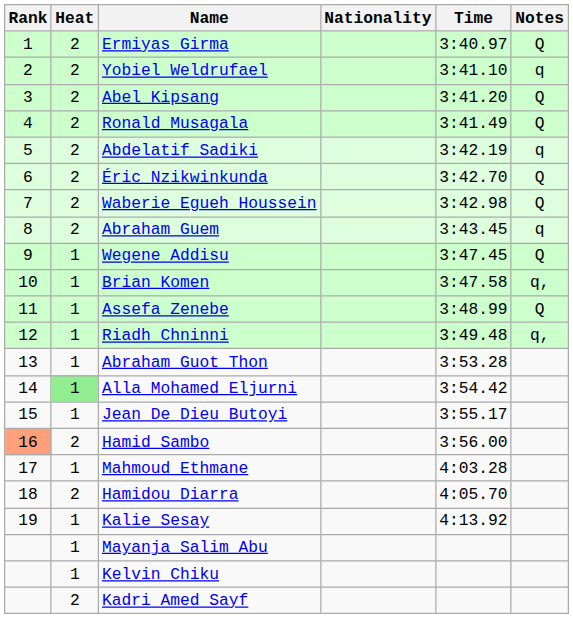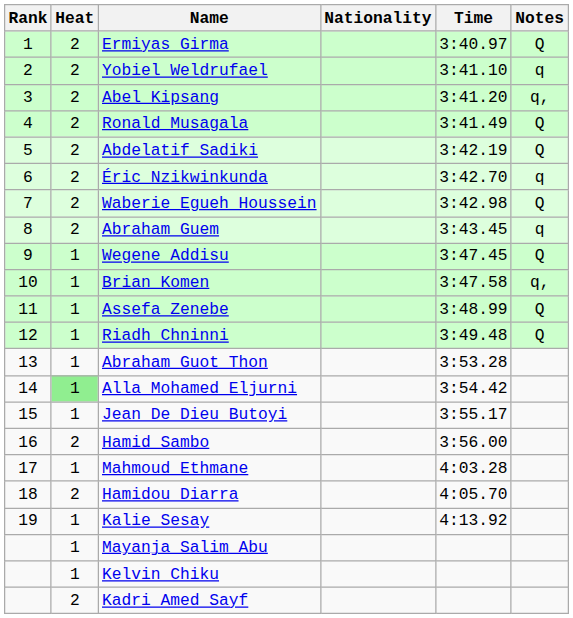 <table class="wikitable sortable" style="text-align:center">
 <tr>
 <th>Rank</th>
 <th>Heat</th>
 <th>Name</th>
 <th>Nationality</th>
 <th>Time</th>
 <th>Notes</th>
 </tr>
 <tr bgcolor=ccffcc>
 <td>1</td>
 <td>2</td>
 <td align=left><a href='#'>Ermiyas Girma</a></td>
 <td align=left></td>
 <td>3:40.97</td>
 <td>Q</td>
 </tr>
 <tr bgcolor=ccffcc>
 <td>2</td>
 <td>2</td>
 <td align=left><a href='#'>Yobiel Weldrufael</a></td>
 <td align=left></td>
 <td>3:41.10</td>
 <td>q</td>
 </tr>
 <tr bgcolor=ccffcc>
 <td>3</td>
 <td>2</td>
 <td align=left><a href='#'>Abel Kipsang</a></td>
 <td align=left></td>
 <td>3:41.20</td>
-<td>Q</td>
+<td>q, </td>
 </tr>
 <tr bgcolor=ccffcc>
 <td>4</td>
 <td>2</td>
 <td align=left><a href='#'>Ronald Musagala</a></td>
 <td align=left></td>
 <td>3:41.49</td>
 <td>Q</td>
 </tr>
 <tr bgcolor=ddffdd>
 <td>5</td>
 <td>2</td>
 <td align=left><a href='#'>Abdelatif Sadiki</a></td>
 <td align=left></td>
 <td>3:42.19</td>
-<td>q</td>
+<td>Q</td>
 </tr>
 <tr bgcolor=ddffdd>
 <td>6</td>
 <td>2</td>
 <td align=left><a href='#'>Éric Nzikwinkunda</a></td>
 <td align=left></td>
 <td>3:42.70</td>
-<td>Q</td>
+<td>q</td>
 </tr>
 <tr bgcolor=ddffdd>
 <td>7</td>
 <td>2</td>
 <td align=left><a href='#'>Waberie Egueh Houssein</a></td>
 <td align=left></td>
 <td>3:42.98</td>
 <td>Q</td>
 </tr>
 <tr bgcolor=ddffdd>
 <td>8</td>
 <td>2</td>
 <td align=left><a href='#'>Abraham Guem</a></td>
 <td align=left></td>
 <td>3:43.45</td>
 <td>q</td>
 </tr>
 <tr bgcolor=ccffcc>
 <td>9</td>
 <td>1</td>
 <td align=left><a href='#'>Wegene Addisu</a></td>
 <td align=left></td>
 <td>3:47.45</td>
 <td>Q</td>
 </tr>
 <tr bgcolor=ccffcc>
 <td>10</td>
 <td>1</td>
 <td align=left><a href='#'>Brian Komen</a></td>
 <td align=left></td>
 <td>3:47.58</td>
 <td>q, </td>
 </tr>
 <tr bgcolor=ccffcc>
 <td>11</td>
 <td>1</td>
 <td align=left><a href='#'>Assefa Zenebe</a></td>
 <td align=left></td>
 <td>3:48.99</td>
 <td>Q</td>
 </tr>
 <tr bgcolor=ccffcc>
 <td>12</td>
 <td>1</td>
 <td align=left><a href='#'>Riadh Chninni</a></td>
 <td align=left></td>
 <td>3:49.48</td>
-<td>q, </td>
+<td>Q</td>
 </tr>
 <tr>
 <td>13</td>
 <td>1</td>
 <td align=left><a href='#'>Abraham Guot Thon</a></td>
 <td align=left></td>
 <td>3:53.28</td>
 <td></td>
 </tr>
 <tr>
 <td>14</td>
 <td style="background: lightgreen;">1</td>
 <td align=left><a href='#'>Alla Mohamed Eljurni</a></td>
 <td align=left></td>
 <td>3:54.42</td>
 <td></td>
 </tr>
 <tr>
 <td>15</td>
 <td>1</td>
 <td align=left><a href='#'>Jean De Dieu Butoyi</a></td>
 <td align=left></td>
 <td>3:55.17</td>
 <td></td>
 </tr>
 <tr>
-<td style="background: lightsalmon;">16</td>
+<td>16</td>
 <td>2</td>
 <td align=left><a href='#'>Hamid Sambo</a></td>
 <td align=left></td>
 <td>3:56.00</td>
 <td></td>
 </tr>
 <tr>
 <td>17</td>
 <td>1</td>
 <td align=left><a href='#'>Mahmoud Ethmane</a></td>
 <td align=left></td>
 <td>4:03.28</td>
 <td></td>
 </tr>
 <tr>
 <td>18</td>
 <td>2</td>
 <td align=left><a href='#'>Hamidou Diarra</a></td>
 <td align=left></td>
 <td>4:05.70</td>
 <td></td>
 </tr>
 <tr>
 <td>19</td>
 <td>1</td>
 <td align=left><a href='#'>Kalie Sesay</a></td>
 <td align=left></td>
 <td>4:13.92</td>
 <td></td>
 </tr>
 <tr>
 <td></td>
 <td>1</td>
 <td align=left><a href='#'>Mayanja Salim Abu</a></td>
 <td align=left></td>
 <td></td>
 <td></td>
 </tr>
 <tr>
 <td></td>
 <td>1</td>
 <td align=left><a href='#'>Kelvin Chiku</a></td>
 <td align=left></td>
 <td></td>
 <td></td>
 </tr>
 <tr>
 <td></td>
 <td>2</td>
 <td align=left><a href='#'>Kadri Amed Sayf</a></td>
 <td align=left></td>
 <td></td>
 <td></td>
 </tr>
 </table>
